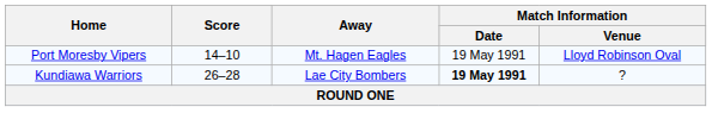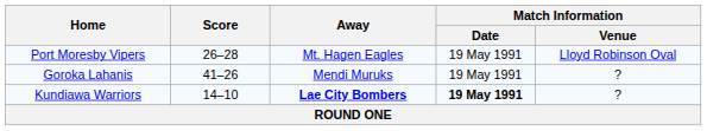 <table class="wikitable" width="50%" style="border-collapse:collapse; font-size:90%; text-align:center;">
 <tr>
 <th rowspan="2" width="10%">Home</th>
 <th rowspan="2" width="6%">Score</th>
 <th rowspan="2" width="10%">Away</th>
 <th colspan="2">Match Information</th>
 </tr>
 <tr bgcolor="#CCCCCC">
 <th width="6%">Date</th>
 <th width="10%">Venue</th>
 </tr>
 <tr bgcolor="#F5FAFF">
 <td> <a href='#'>Port Moresby Vipers</a></td>
-<td>14–10</td>
+<td>26–28</td>
 <td><a href='#'>Mt. Hagen Eagles</a></td>
 <td>19 May 1991</td>
 <td><a href='#'>Lloyd Robinson Oval</a></td>
 </tr>
 <tr bgcolor="#F5FAFF">
+<td><a href='#'>Goroka Lahanis</a></td>
+<td>41–26</td>
+<td><a href='#'>Mendi Muruks</a></td>
+<td>19 May 1991</td>
+<td>?</td>
+</tr>
+<tr bgcolor="#F5FAFF">
 <td><a href='#'>Kundiawa Warriors</a></td>
-<td>26–28</td>
-<td> <a href='#'>Lae City Bombers</a></td>
+<td>14–10</td>
+<td><strong> <a href='#'>Lae City Bombers</a></strong></td>
 <td><strong>19 May 1991</strong></td>
 <td>?</td>
 </tr>
 <tr bgcolor="#C1D8FF">
 <th colspan="5"><strong>ROUND ONE</strong> </th>
 </tr>
 </table>
